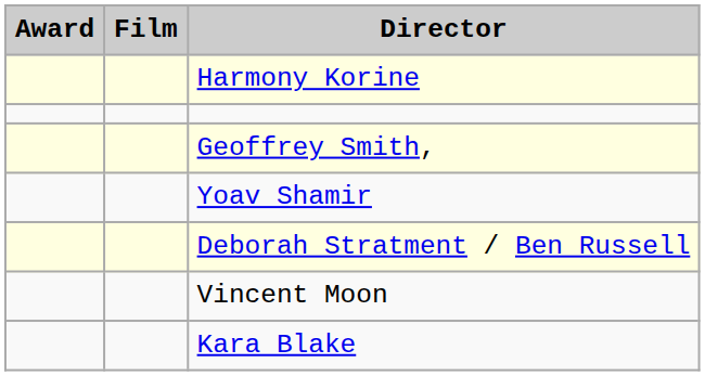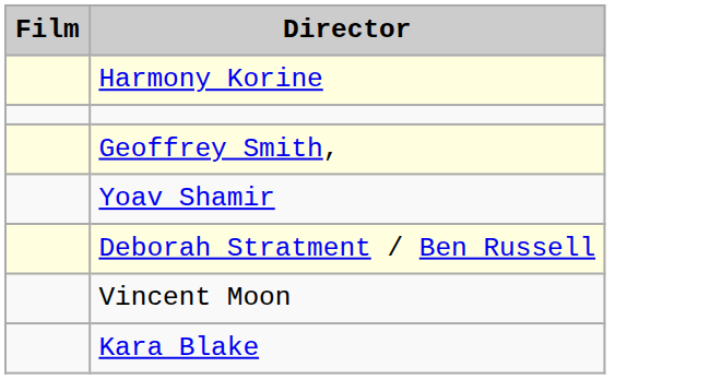 <table border="2" cellpadding="4" cellspacing="0" style="margin: 1em 1em 1em 0; background: #F9F9F9; border: 1px solid #AAAAAA; border-collapse: collapse; font-size: 95%;">
 <tr style="background:#CCCCCC" align="center">
-<th>Award</th>
 <th>Film</th>
 <th>Director</th>
 </tr>
 <tr style="background:lightyellow">
 <td></td>
-<td></td>
 <td> <a href='#'>Harmony Korine</a></td>
 </tr>
 <tr>
-<td></td>
 <td></td>
 <td> </td>
 </tr>
 <tr style="background:lightyellow">
 <td></td>
-<td></td>
 <td> <a href='#'>Geoffrey Smith</a>, </td>
 </tr>
 <tr>
-<td></td>
 <td></td>
 <td> <a href='#'>Yoav Shamir</a></td>
 </tr>
 <tr style="background:lightyellow">
 <td></td>
-<td></td>
 <td> <a href='#'>Deborah Stratment</a> / <a href='#'>Ben Russell</a></td>
 </tr>
 <tr>
-<td></td>
 <td></td>
 <td> Vincent Moon</td>
 </tr>
 <tr>
 <td></td>
-<td></td>
 <td> <a href='#'>Kara Blake</a></td>
 </tr>
 </table>
